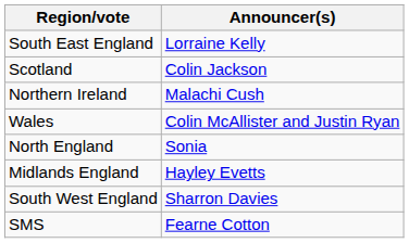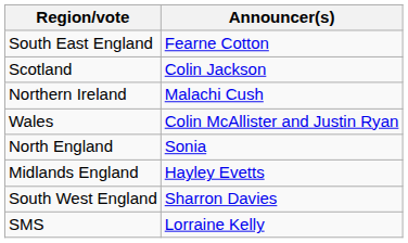 <table class="wikitable collapsible collapsed">
 <tr>
 <th>Region/vote</th>
 <th>Announcer(s)</th>
 </tr>
 <tr>
 <td>South East England</td>
-<td><a href='#'>Lorraine Kelly</a></td>
+<td><a href='#'>Fearne Cotton</a></td>
 </tr>
 <tr>
 <td>Scotland</td>
 <td><a href='#'>Colin Jackson</a></td>
 </tr>
 <tr>
 <td>Northern Ireland</td>
 <td><a href='#'>Malachi Cush</a></td>
 </tr>
 <tr>
 <td>Wales</td>
 <td><a href='#'>Colin McAllister and Justin Ryan</a></td>
 </tr>
 <tr>
 <td>North England</td>
 <td><a href='#'>Sonia</a></td>
 </tr>
 <tr>
 <td>Midlands England</td>
 <td><a href='#'>Hayley Evetts</a></td>
 </tr>
 <tr>
 <td>South West England</td>
 <td><a href='#'>Sharron Davies</a></td>
 </tr>
 <tr>
 <td>SMS</td>
-<td><a href='#'>Fearne Cotton</a></td>
+<td><a href='#'>Lorraine Kelly</a></td>
 </tr>
 </table>
